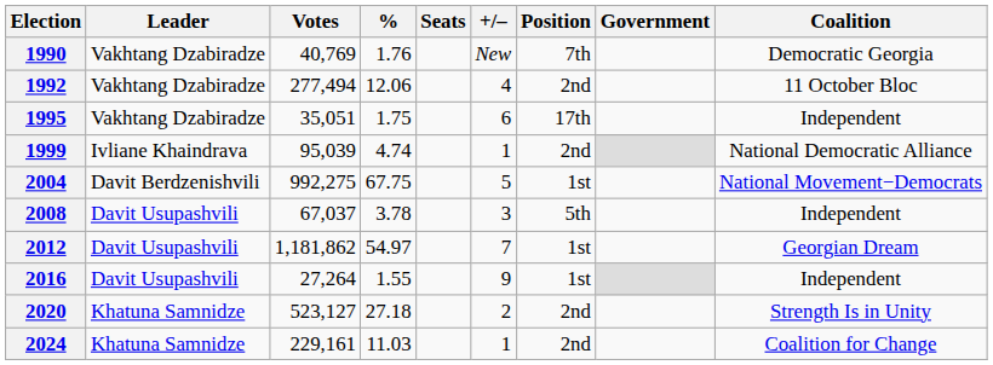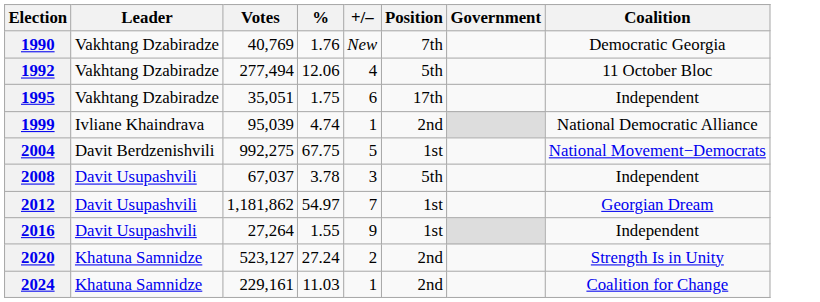 <table class="wikitable" style="text-align: right;">
 <tr>
 <th>Election</th>
 <th>Leader</th>
 <th>Votes</th>
 <th>%</th>
-<th>Seats</th>
 <th>+/–</th>
 <th>Position</th>
 <th>Government</th>
 <th>Coalition</th>
 </tr>
 <tr>
 <th><a href='#'>1990</a></th>
 <td align="left">Vakhtang Dzabiradze</td>
 <td>40,769</td>
 <td>1.76</td>
-<td></td>
 <td><em>New</em></td>
 <td>7th</td>
 <td></td>
 <td align=center>Democratic Georgia</td>
 </tr>
 <tr>
 <th><a href='#'>1992</a></th>
 <td align="left">Vakhtang Dzabiradze</td>
 <td>277,494</td>
 <td>12.06</td>
-<td></td>
 <td> 4</td>
-<td>2nd</td>
+<td>5th</td>
 <td></td>
 <td align=center>11 October Bloc</td>
 </tr>
 <tr>
 <th><a href='#'>1995</a></th>
 <td align="left">Vakhtang Dzabiradze</td>
 <td>35,051</td>
 <td>1.75</td>
-<td></td>
 <td> 6</td>
 <td>17th</td>
 <td></td>
 <td align=center>Independent</td>
 </tr>
 <tr>
 <th><a href='#'>1999</a></th>
 <td align="left">Ivliane Khaindrava</td>
 <td>95,039</td>
 <td>4.74</td>
-<td></td>
 <td> 1</td>
 <td>2nd</td>
 <td align=center style="background:#ddd;"></td>
 <td align=center>National Democratic Alliance</td>
 </tr>
 <tr>
 <th><a href='#'>2004</a></th>
 <td align="left">Davit Berdzenishvili</td>
 <td>992,275</td>
 <td>67.75</td>
-<td></td>
 <td> 5</td>
 <td>1st</td>
 <td></td>
 <td align=center><a href='#'>National Movement−Democrats</a></td>
 </tr>
 <tr>
 <th><a href='#'>2008</a></th>
 <td align="left"><a href='#'>Davit Usupashvili</a></td>
 <td>67,037</td>
 <td>3.78</td>
-<td></td>
 <td> 3</td>
 <td>5th</td>
 <td></td>
 <td align=center>Independent</td>
 </tr>
 <tr>
 <th><a href='#'>2012</a></th>
 <td align="left"><a href='#'>Davit Usupashvili</a></td>
 <td>1,181,862</td>
 <td>54.97</td>
-<td></td>
 <td> 7</td>
 <td>1st</td>
 <td></td>
 <td align=center><a href='#'>Georgian Dream</a></td>
 </tr>
 <tr>
 <th><a href='#'>2016</a></th>
 <td align="left"><a href='#'>Davit Usupashvili</a></td>
 <td>27,264</td>
 <td>1.55</td>
-<td></td>
 <td> 9</td>
 <td>1st</td>
 <td align=center style="background:#ddd;"></td>
 <td align=center>Independent</td>
 </tr>
 <tr>
 <th><a href='#'>2020</a></th>
 <td align="left"><a href='#'>Khatuna Samnidze</a></td>
 <td>523,127</td>
-<td>27.18</td>
-<td></td>
+<td>27.24</td>
 <td> 2</td>
 <td>2nd</td>
 <td></td>
 <td align=center><a href='#'>Strength Is in Unity</a></td>
 </tr>
 <tr>
 <th><a href='#'>2024</a></th>
 <td align="left"><a href='#'>Khatuna Samnidze</a></td>
 <td>229,161</td>
 <td>11.03</td>
-<td></td>
 <td> 1</td>
 <td>2nd</td>
 <td></td>
 <td align=center><a href='#'>Coalition for Change</a></td>
 </tr>
 </table>
